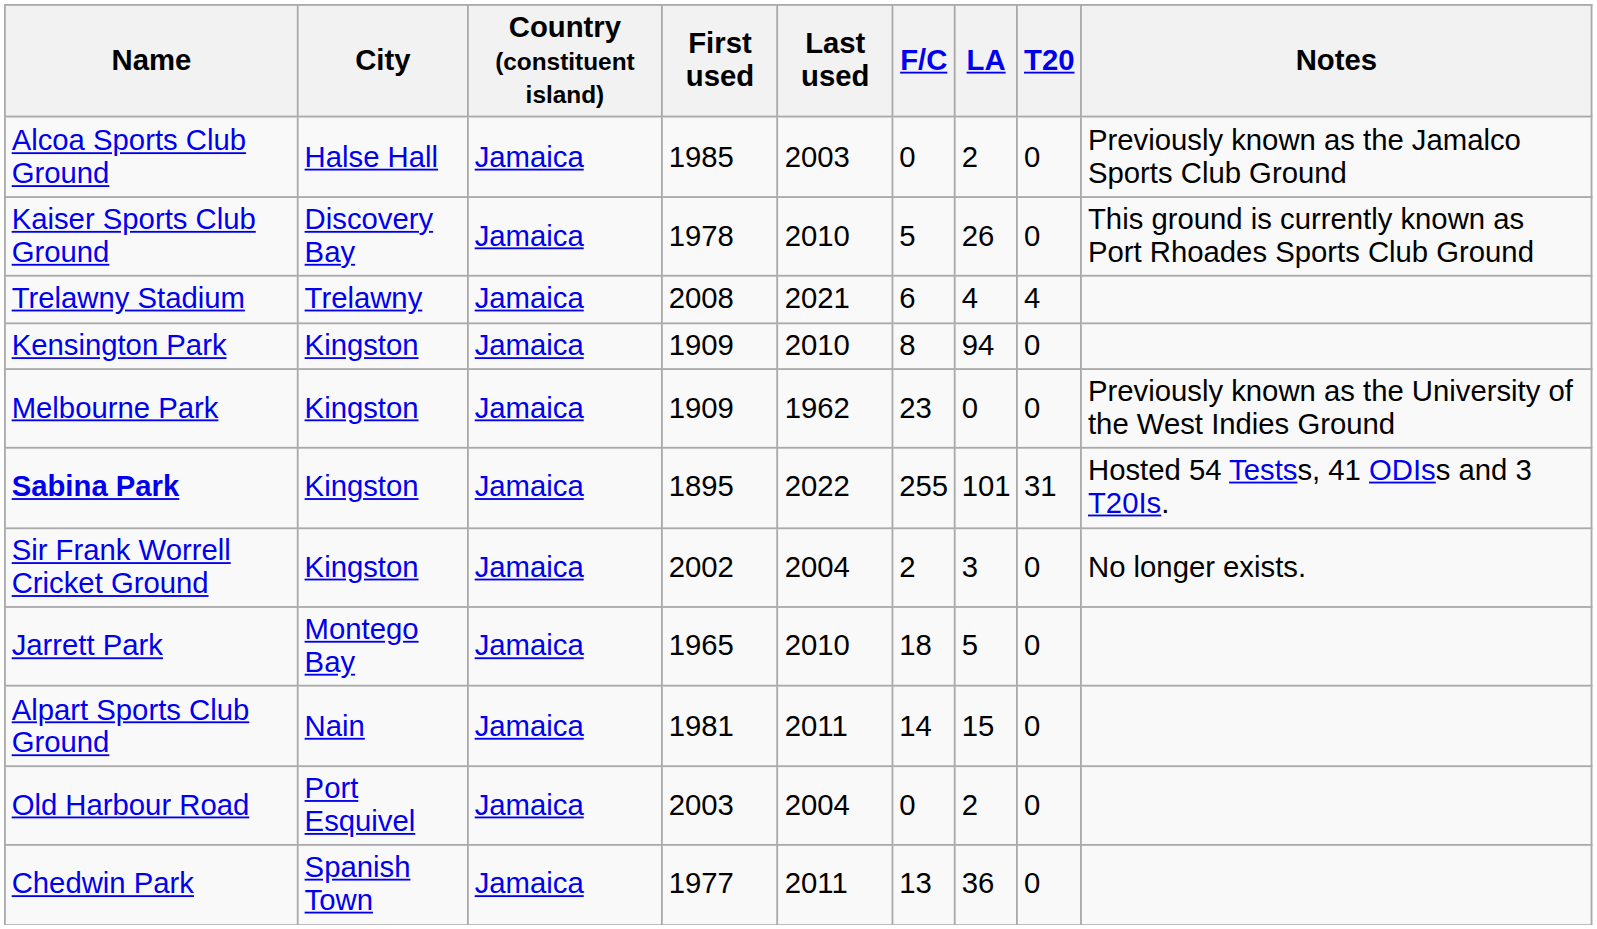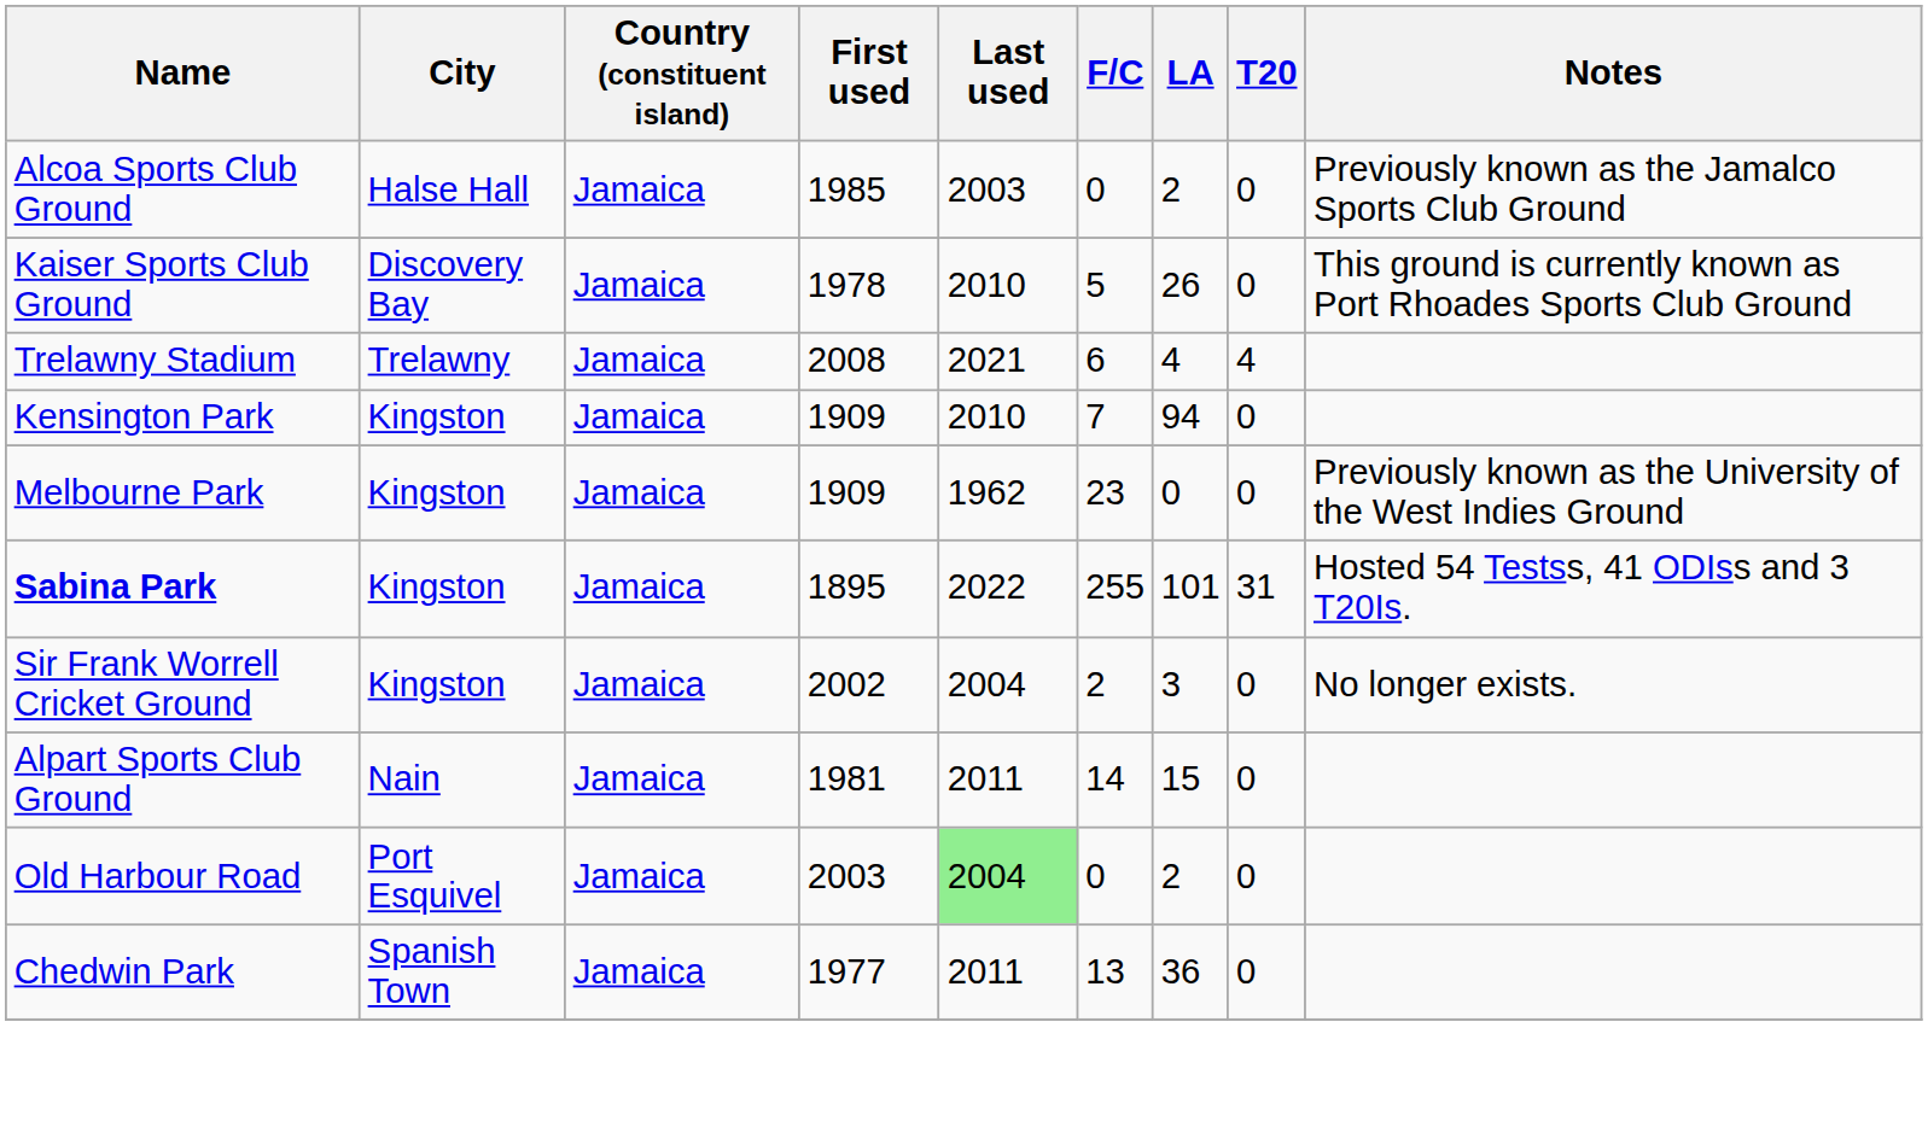 <table class ="wikitable sortable">
 <tr>
 <th>Name</th>
 <th>City</th>
 <th>Country<br><small>(constituent island)</small></th>
 <th>First used</th>
 <th>Last used</th>
 <th><a href='#'>F/C</a></th>
 <th><a href='#'>LA</a></th>
 <th><a href='#'>T20</a></th>
 <th>Notes</th>
 </tr>
 <tr>
 <td><a href='#'>Alcoa Sports Club Ground</a></td>
 <td><a href='#'>Halse Hall</a></td>
 <td><a href='#'>Jamaica</a></td>
 <td>1985</td>
 <td>2003</td>
 <td>0</td>
 <td>2</td>
 <td>0</td>
 <td>Previously known as the Jamalco Sports Club Ground</td>
 </tr>
 <tr>
 <td><a href='#'>Kaiser Sports Club Ground</a></td>
 <td><a href='#'>Discovery Bay</a></td>
 <td><a href='#'>Jamaica</a></td>
 <td>1978</td>
 <td>2010</td>
 <td>5</td>
 <td>26</td>
 <td>0</td>
 <td>This ground is currently known as Port Rhoades Sports Club  Ground</td>
 </tr>
 <tr>
 <td><a href='#'>Trelawny Stadium</a></td>
 <td><a href='#'>Trelawny</a></td>
 <td><a href='#'>Jamaica</a></td>
 <td>2008</td>
 <td>2021</td>
 <td>6</td>
 <td>4</td>
 <td>4</td>
 <td></td>
 </tr>
 <tr>
 <td><a href='#'>Kensington Park</a></td>
 <td><a href='#'>Kingston</a></td>
 <td><a href='#'>Jamaica</a></td>
 <td>1909</td>
 <td>2010</td>
-<td>8</td>
+<td>7</td>
 <td>94</td>
 <td>0</td>
 <td></td>
 </tr>
 <tr>
 <td><a href='#'>Melbourne Park</a></td>
 <td><a href='#'>Kingston</a></td>
 <td><a href='#'>Jamaica</a></td>
 <td>1909</td>
 <td>1962</td>
 <td>23</td>
 <td>0</td>
 <td>0</td>
 <td>Previously known as the University of the West Indies Ground</td>
 </tr>
 <tr>
 <td><strong><a href='#'>Sabina Park</a></strong></td>
 <td><a href='#'>Kingston</a></td>
 <td><a href='#'>Jamaica</a></td>
 <td>1895</td>
 <td>2022</td>
 <td>255</td>
 <td>101</td>
 <td>31</td>
 <td>Hosted 54 <a href='#'>Tests</a>s, 41 <a href='#'>ODIs</a>s and 3 <a href='#'>T20Is</a>.</td>
 </tr>
 <tr>
 <td><a href='#'>Sir Frank Worrell Cricket Ground</a></td>
 <td><a href='#'>Kingston</a></td>
 <td><a href='#'>Jamaica</a></td>
 <td>2002</td>
 <td>2004</td>
 <td>2</td>
 <td>3</td>
 <td>0</td>
 <td>No longer exists.</td>
 </tr>
 <tr>
-<td><a href='#'>Jarrett Park</a></td>
-<td><a href='#'>Montego Bay</a></td>
-<td><a href='#'>Jamaica</a></td>
-<td>1965</td>
-<td>2010</td>
-<td>18</td>
-<td>5</td>
-<td>0</td>
-<td></td>
-</tr>
-<tr>
 <td><a href='#'>Alpart Sports Club Ground</a></td>
 <td><a href='#'>Nain</a></td>
 <td><a href='#'>Jamaica</a></td>
 <td>1981</td>
 <td>2011</td>
 <td>14</td>
 <td>15</td>
 <td>0</td>
 <td></td>
 </tr>
 <tr>
 <td><a href='#'>Old Harbour Road</a></td>
 <td><a href='#'>Port Esquivel</a></td>
 <td><a href='#'>Jamaica</a></td>
 <td>2003</td>
-<td>2004</td>
+<td style="background: lightgreen;">2004</td>
 <td>0</td>
 <td>2</td>
 <td>0</td>
 <td></td>
 </tr>
 <tr>
 <td><a href='#'>Chedwin Park</a></td>
 <td><a href='#'>Spanish Town</a></td>
 <td><a href='#'>Jamaica</a></td>
 <td>1977</td>
 <td>2011</td>
 <td>13</td>
 <td>36</td>
 <td>0</td>
 <td></td>
 </tr>
 <tr>
 </tr>
 </table>
